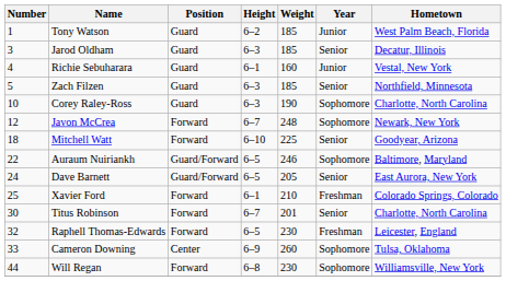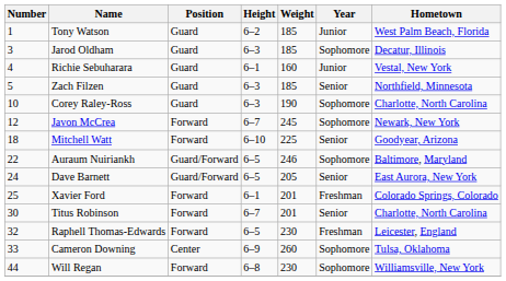 <table class="wikitable" style="font-size: 95%;">
 <tr>
 <th>Number</th>
 <th>Name</th>
 <th>Position</th>
 <th>Height</th>
 <th>Weight</th>
 <th>Year</th>
 <th>Hometown</th>
 </tr>
 <tr>
 <td>1</td>
 <td>Tony Watson</td>
 <td>Guard</td>
 <td>6–2</td>
 <td>185</td>
 <td>Junior</td>
 <td><a href='#'>West Palm Beach, Florida</a></td>
 </tr>
 <tr>
 <td>3</td>
 <td>Jarod Oldham</td>
 <td>Guard</td>
 <td>6–3</td>
 <td>185</td>
-<td>Senior</td>
+<td>Sophomore</td>
 <td><a href='#'>Decatur, Illinois</a></td>
 </tr>
 <tr>
 <td>4</td>
 <td>Richie Sebuharara</td>
 <td>Guard</td>
 <td>6–1</td>
 <td>160</td>
 <td>Junior</td>
 <td><a href='#'>Vestal, New York</a></td>
 </tr>
 <tr>
 <td>5</td>
 <td>Zach Filzen</td>
 <td>Guard</td>
 <td>6–3</td>
 <td>185</td>
 <td>Senior</td>
 <td><a href='#'>Northfield, Minnesota</a></td>
 </tr>
 <tr>
 <td>10</td>
 <td>Corey Raley-Ross</td>
 <td>Guard</td>
 <td>6–3</td>
 <td>190</td>
 <td>Sophomore</td>
 <td><a href='#'>Charlotte, North Carolina</a></td>
 </tr>
 <tr>
 <td>12</td>
 <td><a href='#'>Javon McCrea</a></td>
 <td>Forward</td>
 <td>6–7</td>
-<td>248</td>
+<td>245</td>
 <td>Sophomore</td>
 <td><a href='#'>Newark, New York</a></td>
 </tr>
 <tr>
 <td>18</td>
 <td><a href='#'>Mitchell Watt</a></td>
 <td>Forward</td>
 <td>6–10</td>
 <td>225</td>
 <td>Senior</td>
 <td><a href='#'>Goodyear, Arizona</a></td>
 </tr>
 <tr>
 <td>22</td>
 <td>Auraum Nuiriankh</td>
 <td>Guard/Forward</td>
 <td>6–5</td>
 <td>246</td>
 <td>Sophomore</td>
 <td><a href='#'>Baltimore</a>, <a href='#'>Maryland</a></td>
 </tr>
 <tr>
 <td>24</td>
 <td>Dave Barnett</td>
 <td>Guard/Forward</td>
 <td>6–5</td>
 <td>205</td>
 <td>Senior</td>
 <td><a href='#'>East Aurora, New York</a></td>
 </tr>
 <tr>
 <td>25</td>
 <td>Xavier Ford</td>
 <td>Forward</td>
 <td>6–1</td>
-<td>210</td>
+<td>201</td>
 <td>Freshman</td>
 <td><a href='#'>Colorado Springs, Colorado</a></td>
 </tr>
 <tr>
 <td>30</td>
 <td>Titus Robinson</td>
 <td>Forward</td>
 <td>6–7</td>
 <td>201</td>
 <td>Senior</td>
 <td><a href='#'>Charlotte, North Carolina</a></td>
 </tr>
 <tr>
 <td>32</td>
 <td>Raphell Thomas-Edwards</td>
 <td>Forward</td>
 <td>6–5</td>
 <td>230</td>
 <td>Freshman</td>
 <td><a href='#'>Leicester</a>, <a href='#'>England</a></td>
 </tr>
 <tr>
 <td>33</td>
 <td>Cameron Downing</td>
 <td>Center</td>
 <td>6–9</td>
 <td>260</td>
 <td>Sophomore</td>
 <td><a href='#'>Tulsa, Oklahoma</a></td>
 </tr>
 <tr>
 <td>44</td>
 <td>Will Regan</td>
 <td>Forward</td>
 <td>6–8</td>
 <td>230</td>
 <td>Sophomore</td>
 <td><a href='#'>Williamsville, New York</a></td>
 </tr>
 <tr>
 </tr>
 </table>
